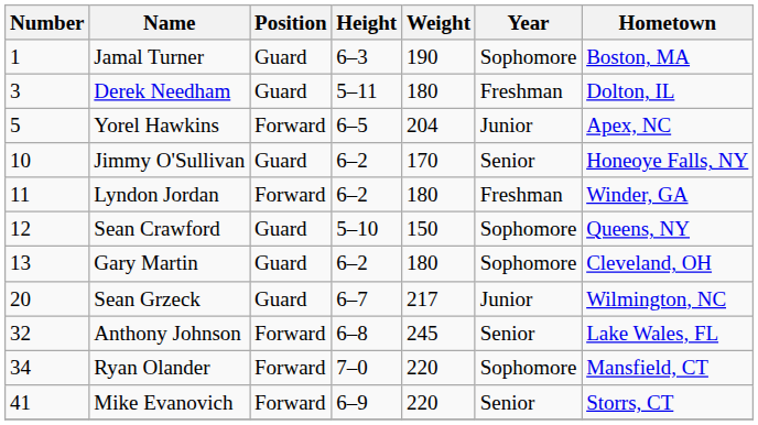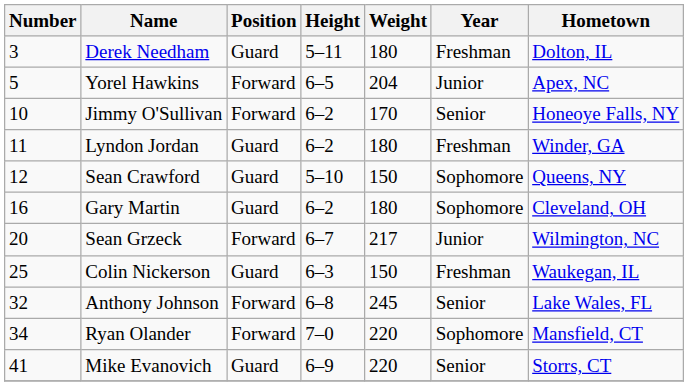 <table class="wikitable" style="font-size: 95%;">
 <tr>
 <th>Number</th>
 <th>Name</th>
 <th>Position</th>
 <th>Height</th>
 <th>Weight</th>
 <th>Year</th>
 <th>Hometown</th>
-</tr>
-<tr>
-<td>1</td>
-<td>Jamal Turner</td>
-<td>Guard</td>
-<td>6–3</td>
-<td>190</td>
-<td>Sophomore</td>
-<td><a href='#'>Boston, MA</a></td>
 </tr>
 <tr>
 <td>3</td>
 <td><a href='#'>Derek Needham</a></td>
 <td>Guard</td>
 <td>5–11</td>
 <td>180</td>
 <td>Freshman</td>
 <td><a href='#'>Dolton, IL</a></td>
 </tr>
 <tr>
 <td>5</td>
 <td>Yorel Hawkins</td>
 <td>Forward</td>
 <td>6–5</td>
 <td>204</td>
 <td>Junior</td>
 <td><a href='#'>Apex, NC</a></td>
 </tr>
 <tr>
 <td>10</td>
 <td>Jimmy O'Sullivan</td>
-<td>Guard</td>
+<td>Forward</td>
 <td>6–2</td>
 <td>170</td>
 <td>Senior</td>
 <td><a href='#'>Honeoye Falls, NY</a></td>
 </tr>
 <tr>
 <td>11</td>
 <td>Lyndon Jordan</td>
-<td>Forward</td>
+<td>Guard</td>
 <td>6–2</td>
 <td>180</td>
 <td>Freshman</td>
 <td><a href='#'>Winder, GA</a></td>
 </tr>
 <tr>
 <td>12</td>
 <td>Sean Crawford</td>
 <td>Guard</td>
 <td>5–10</td>
 <td>150</td>
 <td>Sophomore</td>
 <td><a href='#'>Queens, NY</a></td>
 </tr>
 <tr>
-<td>13</td>
+<td>16</td>
 <td>Gary Martin</td>
 <td>Guard</td>
 <td>6–2</td>
 <td>180</td>
 <td>Sophomore</td>
 <td><a href='#'>Cleveland, OH</a></td>
 </tr>
 <tr>
 <td>20</td>
 <td>Sean Grzeck</td>
-<td>Guard</td>
+<td>Forward</td>
 <td>6–7</td>
 <td>217</td>
 <td>Junior</td>
 <td><a href='#'>Wilmington, NC</a></td>
+</tr>
+<tr>
+<td>25</td>
+<td>Colin Nickerson</td>
+<td>Guard</td>
+<td>6–3</td>
+<td>150</td>
+<td>Freshman</td>
+<td><a href='#'>Waukegan, IL</a></td>
 </tr>
 <tr>
 <td>32</td>
 <td>Anthony Johnson</td>
 <td>Forward</td>
 <td>6–8</td>
 <td>245</td>
 <td>Senior</td>
 <td><a href='#'>Lake Wales, FL</a></td>
 </tr>
 <tr>
 <td>34</td>
 <td>Ryan Olander</td>
 <td>Forward</td>
 <td>7–0</td>
 <td>220</td>
 <td>Sophomore</td>
 <td><a href='#'>Mansfield, CT</a></td>
 </tr>
 <tr>
 <td>41</td>
 <td>Mike Evanovich</td>
-<td>Forward</td>
+<td>Guard</td>
 <td>6–9</td>
 <td>220</td>
 <td>Senior</td>
 <td><a href='#'>Storrs, CT</a></td>
 </tr>
 <tr>
 </tr>
 </table>
